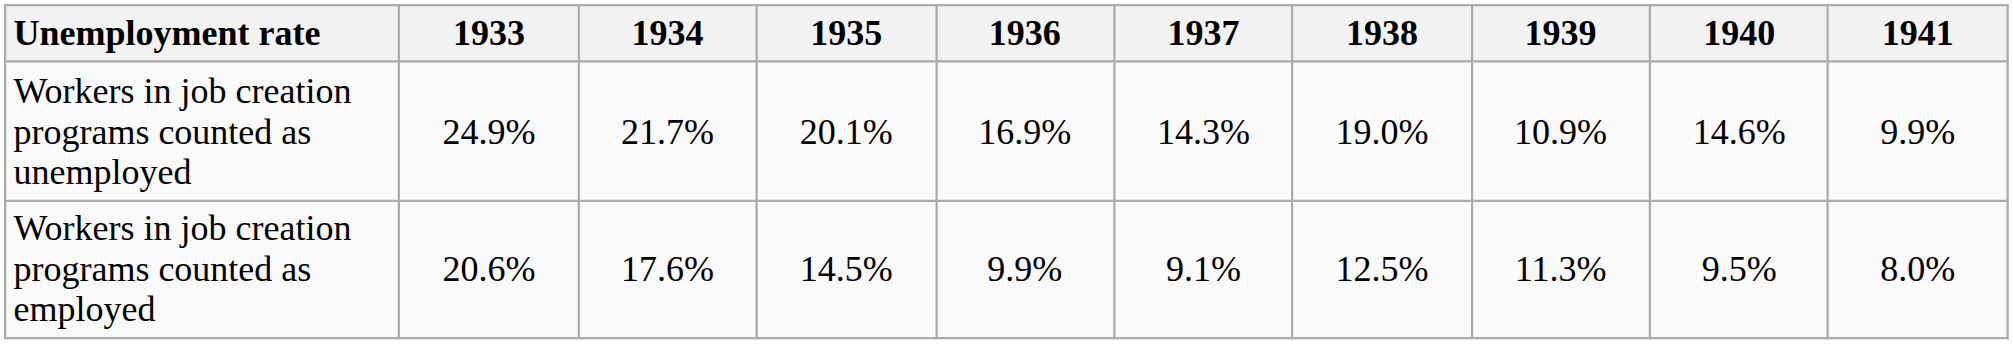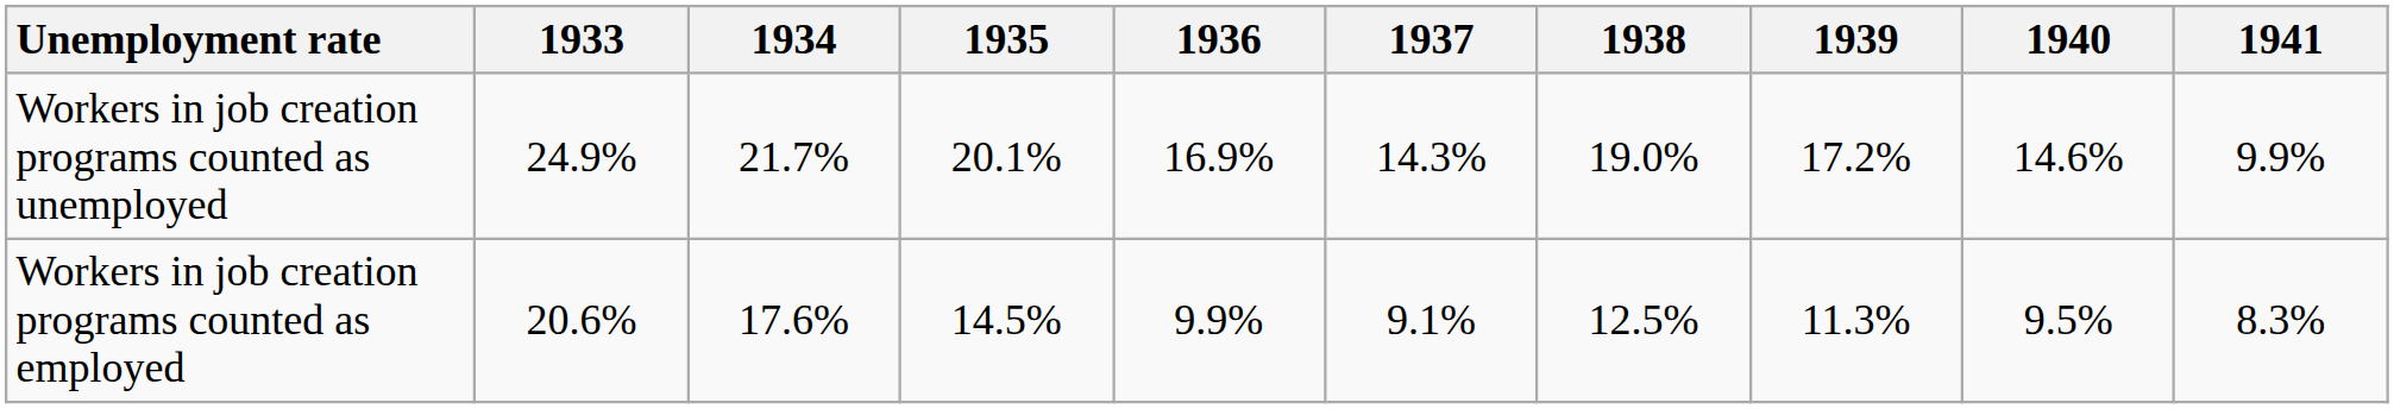 <table class="wikitable">
 <tr class="hintergrundfarbe5">
 <th style="width:10.5em; text-align:left;">Unemployment rate</th>
 <th style="width:4.5em;">1933</th>
 <th style="width:4.5em;">1934</th>
 <th style="width:4.5em;">1935</th>
 <th style="width:4.5em;">1936</th>
 <th style="width:4.5em;">1937</th>
 <th style="width:4.5em;">1938</th>
 <th style="width:4.5em;">1939</th>
 <th style="width:4.5em;">1940</th>
 <th style="width:4.5em;">1941</th>
 </tr>
 <tr>
 <td style="text-align:center; text-align:left;">Workers in job creation programs counted as unemployed</td>
 <td style="text-align: center;">24.9%</td>
 <td style="text-align: center;">21.7%</td>
 <td style="text-align: center;">20.1%</td>
 <td style="text-align: center;">16.9%</td>
 <td style="text-align: center;">14.3%</td>
 <td style="text-align: center;">19.0%</td>
-<td style="text-align: center;">10.9%</td>
+<td style="text-align: center;">17.2%</td>
 <td style="text-align: center;">14.6%</td>
 <td style="text-align: center;">9.9%</td>
 </tr>
 <tr>
 <td style="text-align:center; text-align:left;">Workers in job creation programs counted as employed</td>
 <td style="text-align: center;">20.6%</td>
 <td style="text-align: center;">17.6%</td>
 <td style="text-align: center;">14.5%</td>
 <td style="text-align: center;">9.9%</td>
 <td style="text-align: center;">9.1%</td>
 <td style="text-align: center;">12.5%</td>
 <td style="text-align: center;">11.3%</td>
 <td style="text-align: center;">9.5%</td>
-<td style="text-align: center;">8.0%</td>
+<td style="text-align: center;">8.3%</td>
 </tr>
 </table>
